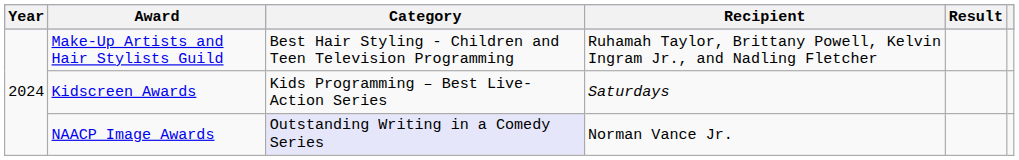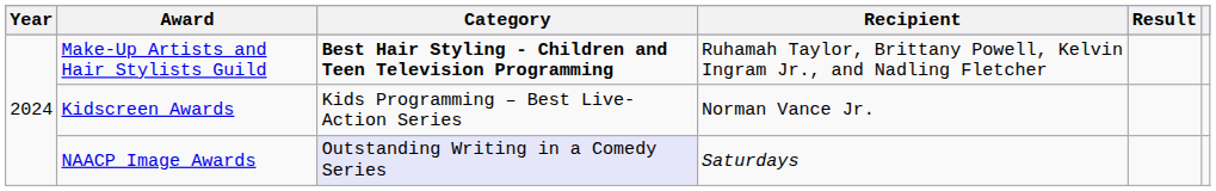 <table class="wikitable">
 <tr style="background:#96c; text-align:center;">
 <th>Year</th>
 <th>Award</th>
 <th>Category</th>
 <th>Recipient</th>
 <th>Result</th>
 <th></th>
 </tr>
 <tr>
 <td rowspan="3">2024</td>
 <td><a href='#'>Make-Up Artists and Hair Stylists Guild</a></td>
-<td>Best Hair Styling - Children and Teen Television Programming</td>
+<td><strong>Best Hair Styling - Children and Teen Television Programming</strong></td>
 <td>Ruhamah Taylor, Brittany Powell, Kelvin Ingram Jr., and Nadling Fletcher</td>
 <td></td>
 <td style="text-align:center;"></td>
 </tr>
 <tr>
 <td><a href='#'>Kidscreen Awards</a></td>
 <td>Kids Programming – Best Live-Action Series</td>
-<td><em>Saturdays</em></td>
+<td>Norman Vance Jr.</td>
 <td></td>
 <td style="text-align:center;"></td>
 </tr>
 <tr>
 <td><a href='#'>NAACP Image Awards</a></td>
 <td style="background: lavender;">Outstanding Writing in a Comedy Series</td>
-<td>Norman Vance Jr.</td>
+<td><em>Saturdays</em></td>
 <td></td>
 <td style="text-align:center;"></td>
 </tr>
 </table>
